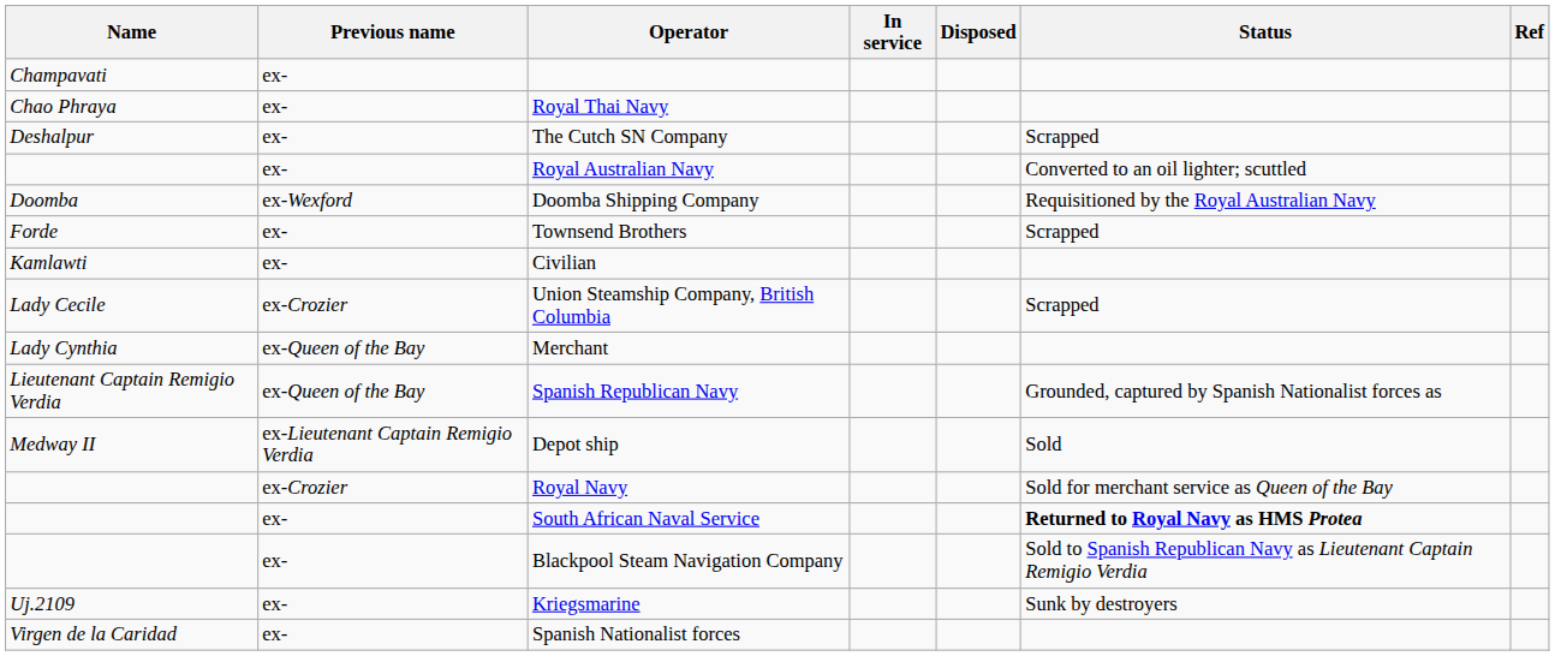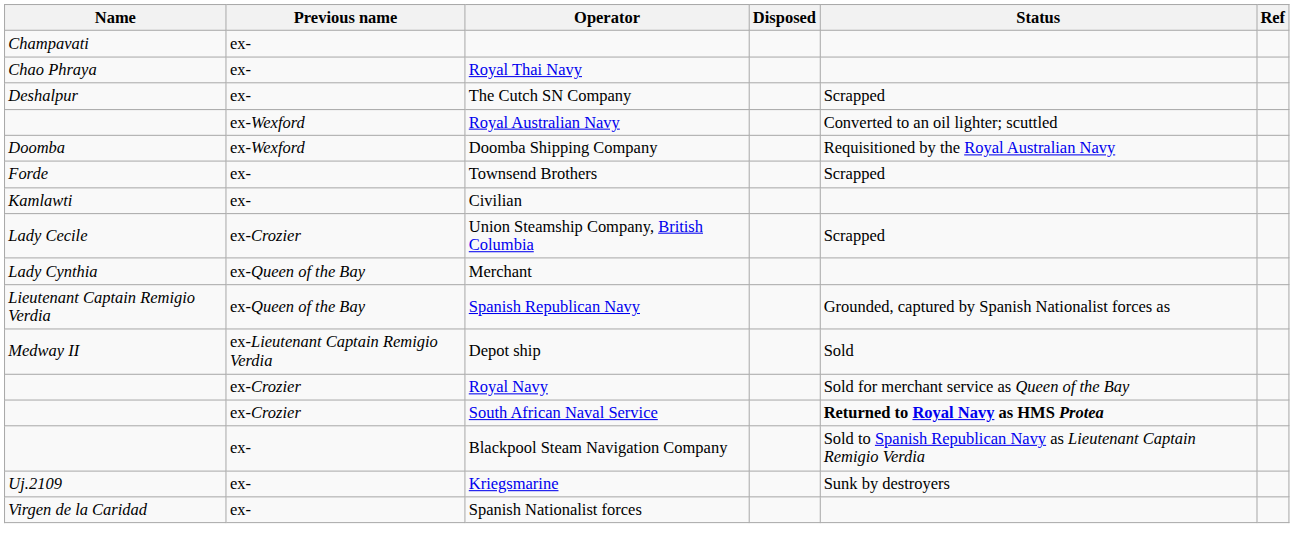 <table class="sortable wikitable">
 <tr>
 <th>Name</th>
 <th>Previous name</th>
 <th>Operator</th>
-<th>In service</th>
 <th>Disposed</th>
 <th>Status</th>
 <th>Ref</th>
 </tr>
 <tr>
 <td><em>Champavati</em></td>
 <td>ex-</td>
-<td></td>
 <td></td>
 <td></td>
 <td></td>
 <td></td>
 </tr>
 <tr>
 <td><em>Chao Phraya</em></td>
 <td>ex-</td>
 <td><a href='#'>Royal Thai Navy</a></td>
 <td></td>
 <td></td>
 <td></td>
-<td></td>
 </tr>
 <tr>
 <td><em>Deshalpur</em></td>
 <td>ex-</td>
 <td>The Cutch SN Company</td>
 <td></td>
-<td></td>
 <td>Scrapped</td>
 <td></td>
 </tr>
 <tr>
 <td></td>
-<td>ex-</td>
+<td>ex-<em>Wexford</em></td>
 <td><a href='#'>Royal Australian Navy</a></td>
-<td></td>
 <td></td>
 <td>Converted to an oil lighter; scuttled</td>
 <td></td>
 </tr>
 <tr>
 <td><em>Doomba</em></td>
 <td>ex-<em>Wexford</em></td>
 <td>Doomba Shipping Company</td>
 <td></td>
-<td></td>
 <td>Requisitioned by the <a href='#'>Royal Australian Navy</a></td>
 <td></td>
 </tr>
 <tr>
 <td><em>Forde</em></td>
 <td>ex-</td>
 <td>Townsend Brothers</td>
-<td></td>
 <td></td>
 <td>Scrapped</td>
 <td></td>
 </tr>
 <tr>
 <td><em>Kamlawti</em></td>
 <td>ex-</td>
 <td>Civilian</td>
 <td></td>
 <td></td>
 <td></td>
-<td></td>
 </tr>
 <tr>
 <td><em>Lady Cecile</em></td>
 <td>ex-<em>Crozier</em></td>
 <td>Union Steamship Company, <a href='#'>British Columbia</a></td>
-<td></td>
 <td></td>
 <td>Scrapped</td>
 <td></td>
 </tr>
 <tr>
 <td><em>Lady Cynthia</em></td>
 <td>ex-<em>Queen of the Bay</em></td>
 <td>Merchant</td>
 <td></td>
 <td></td>
 <td></td>
-<td></td>
 </tr>
 <tr>
 <td><em>Lieutenant Captain Remigio Verdia</em></td>
 <td>ex-<em>Queen of the Bay</em></td>
 <td><a href='#'>Spanish Republican Navy</a></td>
-<td></td>
 <td></td>
 <td>Grounded, captured by Spanish Nationalist forces as</td>
 <td></td>
 </tr>
 <tr>
 <td><em>Medway II</em></td>
 <td>ex-<em>Lieutenant Captain Remigio Verdia</em></td>
 <td>Depot ship</td>
 <td></td>
-<td></td>
 <td>Sold</td>
 <td></td>
 </tr>
 <tr>
 <td></td>
 <td>ex-<em>Crozier</em></td>
 <td><a href='#'>Royal Navy</a></td>
 <td></td>
-<td></td>
 <td>Sold for merchant service as <em>Queen of the Bay</em></td>
 <td></td>
 </tr>
 <tr>
 <td></td>
-<td>ex-</td>
+<td>ex-<em>Crozier</em></td>
 <td><a href='#'>South African Naval Service</a></td>
-<td></td>
 <td></td>
 <td><strong>Returned to <a href='#'>Royal Navy</a> as HMS <em>Protea</em></strong></td>
 <td></td>
 </tr>
 <tr>
 <td></td>
 <td>ex-</td>
 <td>Blackpool Steam Navigation Company</td>
 <td></td>
-<td></td>
 <td>Sold to <a href='#'>Spanish Republican Navy</a> as <em>Lieutenant Captain Remigio Verdia</em></td>
 <td></td>
 </tr>
 <tr>
 <td><em>Uj.2109</em></td>
 <td>ex-</td>
 <td><a href='#'>Kriegsmarine</a></td>
-<td></td>
 <td></td>
 <td>Sunk by destroyers</td>
 <td></td>
 </tr>
 <tr>
 <td><em>Virgen de la Caridad</em></td>
 <td>ex-</td>
 <td>Spanish Nationalist forces</td>
 <td></td>
 <td></td>
 <td></td>
-<td></td>
 </tr>
 </table>
